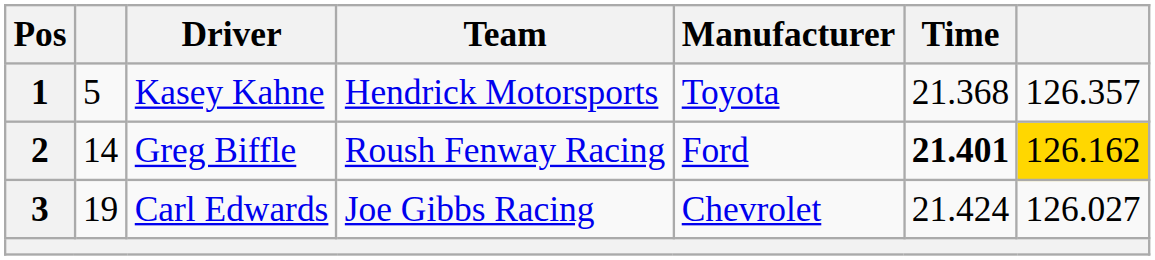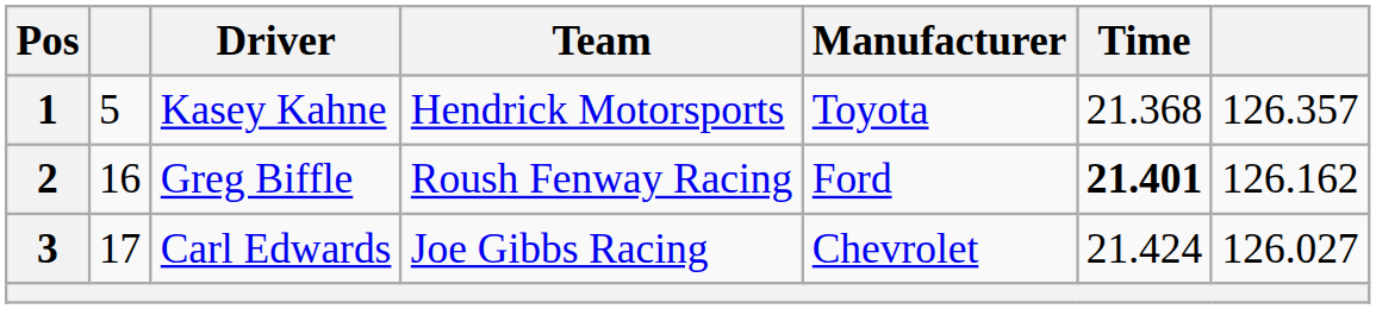 <table class="wikitable" style="font-size:95%">
 <tr>
 <th>Pos</th>
 <th></th>
 <th>Driver</th>
 <th>Team</th>
 <th>Manufacturer</th>
 <th>Time</th>
 <th></th>
 </tr>
 <tr>
 <th>1</th>
 <td>5</td>
 <td><a href='#'>Kasey Kahne</a></td>
 <td><a href='#'>Hendrick Motorsports</a></td>
 <td><a href='#'>Toyota</a></td>
 <td>21.368</td>
 <td>126.357</td>
 </tr>
 <tr>
 <th>2</th>
-<td>14</td>
+<td>16</td>
 <td><a href='#'>Greg Biffle</a></td>
 <td><a href='#'>Roush Fenway Racing</a></td>
 <td><a href='#'>Ford</a></td>
 <td><strong>21.401</strong></td>
-<td style="background: gold;">126.162</td>
+<td>126.162</td>
 </tr>
 <tr>
 <th>3</th>
-<td>19</td>
+<td>17</td>
 <td><a href='#'>Carl Edwards</a></td>
 <td><a href='#'>Joe Gibbs Racing</a></td>
 <td><a href='#'>Chevrolet</a></td>
 <td>21.424</td>
 <td>126.027</td>
 </tr>
 <tr>
 <th colspan="7"></th>
 </tr>
 </table>
